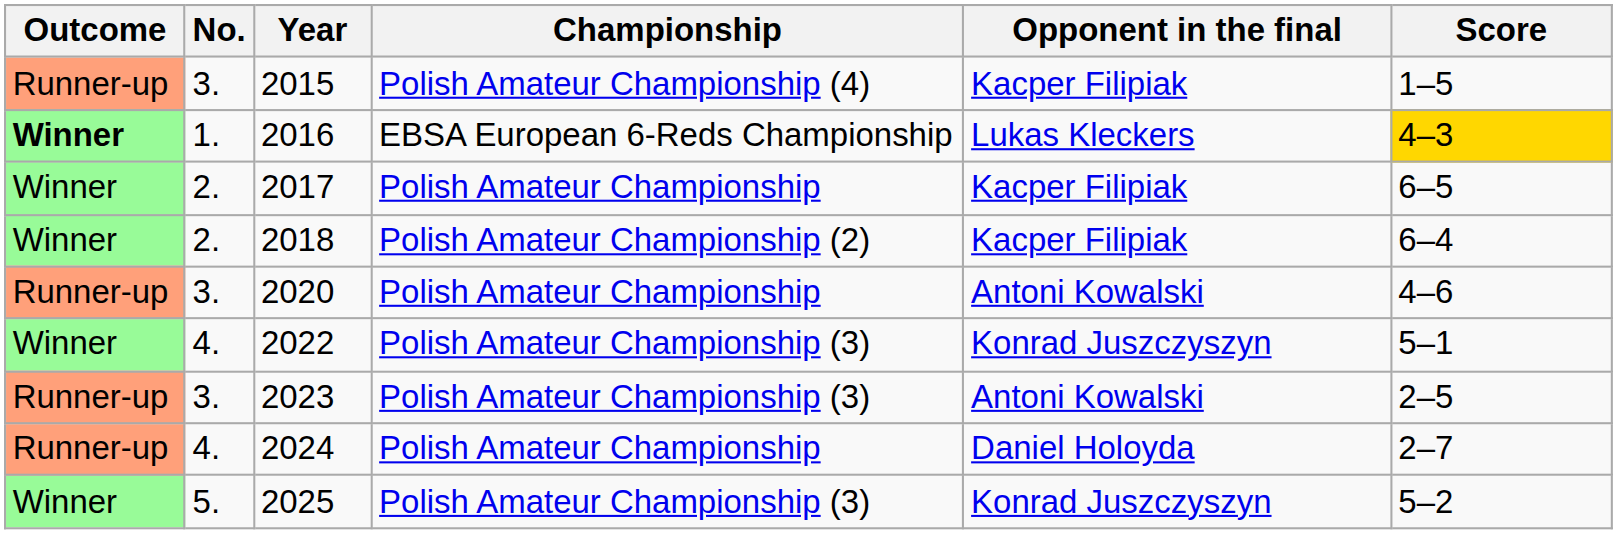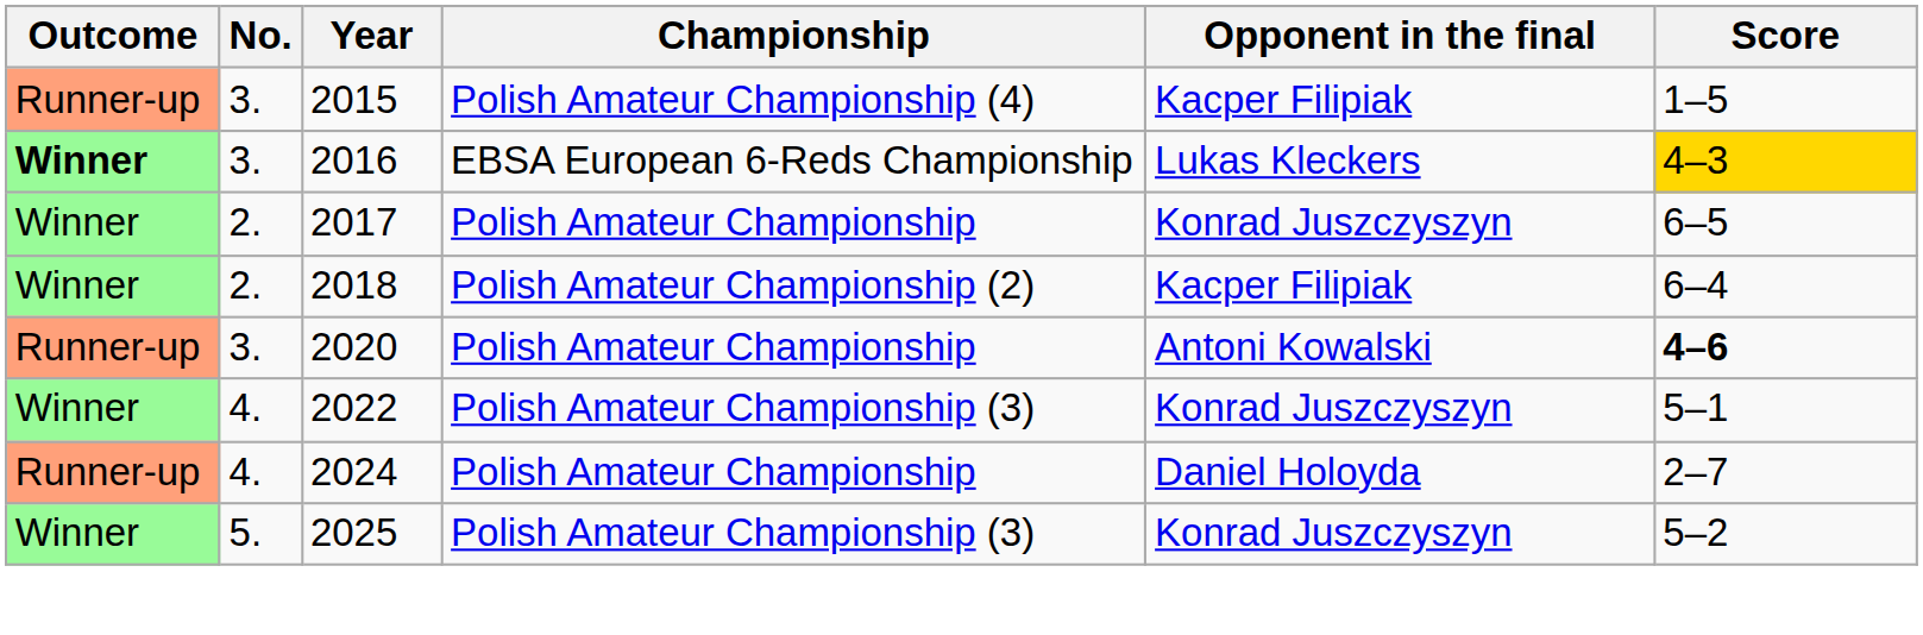 <table class="sortable wikitable">
 <tr>
 <th width="80">Outcome</th>
 <th width="20">No.</th>
 <th width="50">Year</th>
 <th width="280">Championship</th>
 <th width="200">Opponent in the final</th>
 <th width="100">Score</th>
 </tr>
 <tr>
 <td style="background:#ffa07a;">Runner-up</td>
 <td>3.</td>
 <td>2015</td>
 <td><a href='#'>Polish Amateur Championship</a> (4)</td>
 <td> <a href='#'>Kacper Filipiak</a></td>
 <td>1–5</td>
 </tr>
 <tr>
 <td style="background:#98FB98"><strong>Winner</strong></td>
-<td>1.</td>
+<td>3.</td>
 <td>2016</td>
 <td>EBSA European 6-Reds Championship</td>
 <td> <a href='#'>Lukas Kleckers</a></td>
 <td style="background: gold;">4–3</td>
 </tr>
 <tr>
 <td style="background:#98FB98">Winner</td>
 <td>2.</td>
 <td>2017</td>
 <td><a href='#'>Polish Amateur Championship</a></td>
-<td> <a href='#'>Kacper Filipiak</a></td>
+<td> <a href='#'>Konrad Juszczyszyn</a></td>
 <td>6–5</td>
 </tr>
 <tr>
 <td style="background:#98FB98">Winner</td>
 <td>2.</td>
 <td>2018</td>
 <td><a href='#'>Polish Amateur Championship</a> (2)</td>
 <td> <a href='#'>Kacper Filipiak</a></td>
 <td>6–4</td>
 </tr>
 <tr>
 <td style="background:#ffa07a;">Runner-up</td>
 <td>3.</td>
 <td>2020</td>
 <td><a href='#'>Polish Amateur Championship</a></td>
 <td> <a href='#'>Antoni Kowalski</a></td>
-<td>4–6</td>
+<td><strong>4–6</strong></td>
 </tr>
 <tr>
 <td style="background:#98FB98">Winner</td>
 <td>4.</td>
 <td>2022</td>
 <td><a href='#'>Polish Amateur Championship</a> (3)</td>
 <td> <a href='#'>Konrad Juszczyszyn</a></td>
 <td>5–1</td>
-</tr>
-<tr>
-<td style="background:#ffa07a;">Runner-up</td>
-<td>3.</td>
-<td>2023</td>
-<td><a href='#'>Polish Amateur Championship</a> (3)</td>
-<td> <a href='#'>Antoni Kowalski</a></td>
-<td>2–5</td>
 </tr>
 <tr>
 <td style="background:#ffa07a;">Runner-up</td>
 <td>4.</td>
 <td>2024</td>
 <td><a href='#'>Polish Amateur Championship</a></td>
 <td> <a href='#'>Daniel Holoyda</a></td>
 <td>2–7</td>
 </tr>
 <tr>
 <td style="background:#98FB98">Winner</td>
 <td>5.</td>
 <td>2025</td>
 <td><a href='#'>Polish Amateur Championship</a> (3)</td>
 <td> <a href='#'>Konrad Juszczyszyn</a></td>
 <td>5–2</td>
 </tr>
 </table>
